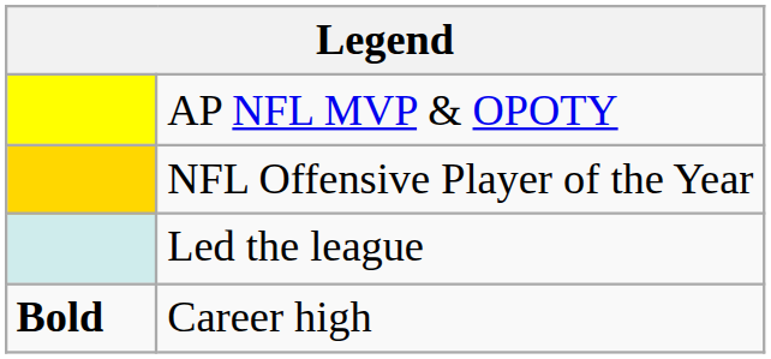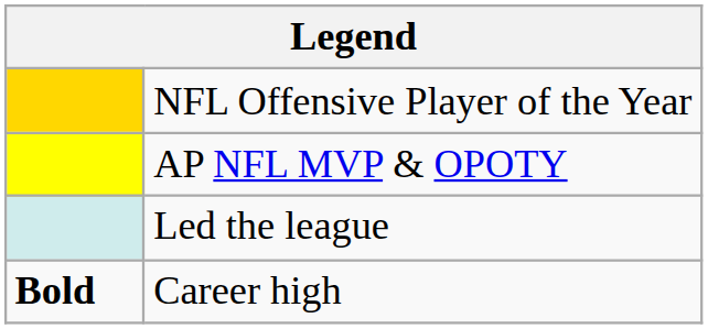 <table class="wikitable">
 <tr>
 <th colspan="2">Legend</th>
 </tr>
 <tr>
+<td style="background:#ffd700; width:3em;"></td>
+<td>NFL Offensive Player of the Year</td>
+</tr>
+<tr>
 <td style="background:#ffff00; width:3em;"></td>
 <td>AP <a href='#'>NFL MVP</a> & <a href='#'>OPOTY</a></td>
-</tr>
-<tr>
-<td style="background:#ffd700; width:3em;"></td>
-<td>NFL Offensive Player of the Year</td>
 </tr>
 <tr>
 <td style="background:#cfecec; width:3em;"></td>
 <td>Led the league</td>
 </tr>
 <tr>
 <td><strong>Bold</strong></td>
 <td>Career high</td>
 </tr>
 </table>
